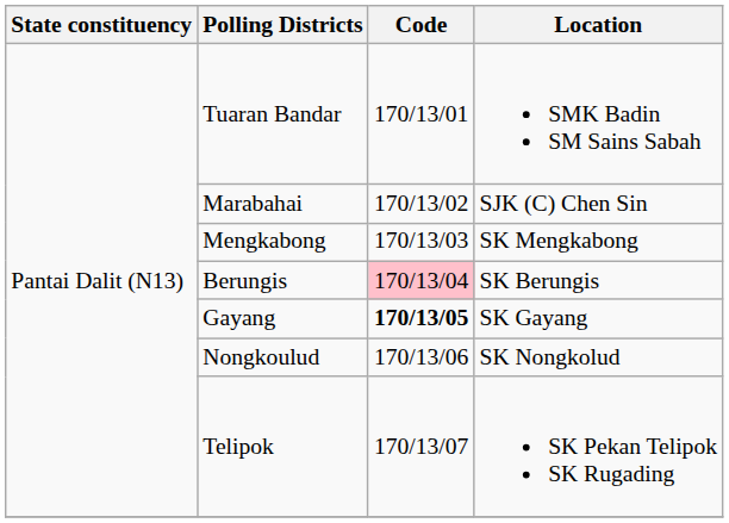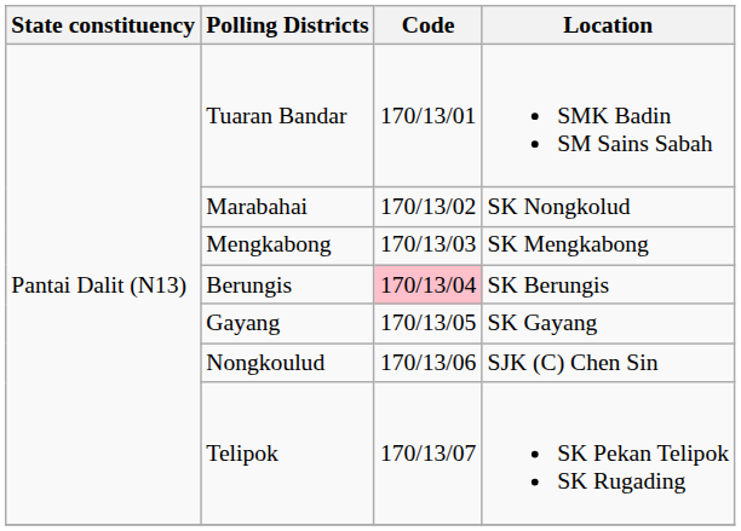 <table class="wikitable sortable mw-collapsible" style="white-space:nowrap;font-size:85%">
 <tr>
 <th>State constituency</th>
 <th>Polling Districts</th>
 <th>Code</th>
 <th>Location</th>
 </tr>
 <tr>
 <td rowspan="7">Pantai Dalit (N13)</td>
 <td>Tuaran Bandar</td>
 <td>170/13/01</td>
 <td><br><ul><li>SMK Badin</li><li>SM Sains Sabah</li></ul></td>
 </tr>
 <tr>
 <td>Marabahai</td>
 <td>170/13/02</td>
-<td>SJK (C) Chen Sin</td>
+<td>SK Nongkolud</td>
 </tr>
 <tr>
 <td>Mengkabong</td>
 <td>170/13/03</td>
 <td>SK Mengkabong</td>
 </tr>
 <tr>
 <td>Berungis</td>
 <td style="background: pink;">170/13/04</td>
 <td>SK Berungis</td>
 </tr>
 <tr>
 <td>Gayang</td>
-<td><strong>170/13/05</strong></td>
+<td>170/13/05</td>
 <td>SK Gayang</td>
 </tr>
 <tr>
 <td>Nongkoulud</td>
 <td>170/13/06</td>
-<td>SK Nongkolud</td>
+<td>SJK (C) Chen Sin</td>
 </tr>
 <tr>
 <td>Telipok</td>
 <td>170/13/07</td>
 <td><br><ul><li>SK Pekan Telipok</li><li>SK Rugading</li></ul></td>
 </tr>
 <tr>
 </tr>
 </table>
